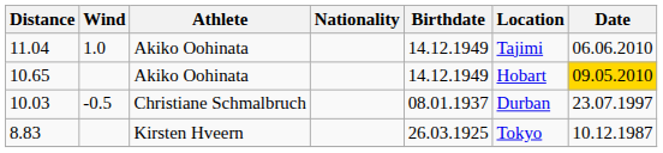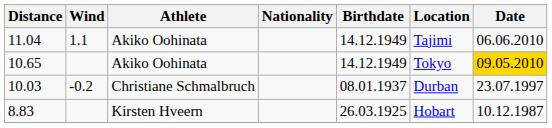 <table class="wikitable">
 <tr>
 <th>Distance</th>
 <th>Wind</th>
 <th>Athlete</th>
 <th>Nationality</th>
 <th>Birthdate</th>
 <th>Location</th>
 <th>Date</th>
 </tr>
 <tr>
 <td>11.04</td>
-<td>1.0</td>
+<td>1.1</td>
 <td>Akiko Oohinata</td>
 <td></td>
 <td>14.12.1949</td>
 <td><a href='#'>Tajimi</a></td>
 <td>06.06.2010</td>
 </tr>
 <tr>
 <td>10.65</td>
 <td></td>
 <td>Akiko Oohinata</td>
 <td></td>
 <td>14.12.1949</td>
-<td><a href='#'>Hobart</a></td>
+<td><a href='#'>Tokyo</a></td>
 <td style="background: gold;">09.05.2010</td>
 </tr>
 <tr>
 <td>10.03</td>
-<td>-0.5</td>
+<td>-0.2</td>
 <td>Christiane Schmalbruch</td>
 <td></td>
 <td>08.01.1937</td>
 <td><a href='#'>Durban</a></td>
 <td>23.07.1997</td>
 </tr>
 <tr>
 <td>8.83</td>
 <td></td>
 <td>Kirsten Hveern</td>
 <td></td>
 <td>26.03.1925</td>
-<td><a href='#'>Tokyo</a></td>
+<td><a href='#'>Hobart</a></td>
 <td>10.12.1987</td>
 </tr>
 <tr>
 </tr>
 </table>
